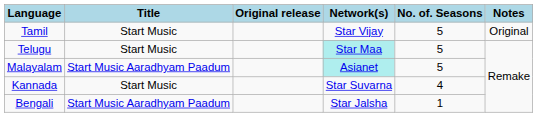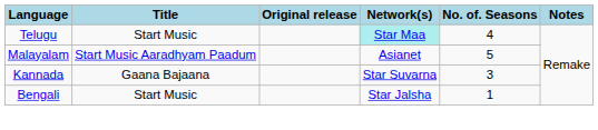 <table class="wikitable" style="text-align:center;">
 <tr>
 <th style="background:LightBlue;">Language</th>
 <th style="background:LightBlue;">Title</th>
 <th style="background:LightBlue;">Original release</th>
 <th style="background:LightBlue;">Network(s)</th>
 <th style="background:LightBlue;">No. of. Seasons</th>
 <th style="background:LightBlue;">Notes</th>
 </tr>
 <tr>
-<td><a href='#'>Tamil</a></td>
-<td>Start Music</td>
-<td></td>
-<td><a href='#'>Star Vijay</a></td>
-<td>5</td>
-<td>Original</td>
-</tr>
-<tr>
 <td><a href='#'>Telugu</a></td>
 <td>Start Music</td>
 <td></td>
 <td style="background: paleturquoise;"><a href='#'>Star Maa</a></td>
-<td>5</td>
+<td>4</td>
 <td rowspan="4">Remake</td>
 </tr>
 <tr>
 <td><a href='#'>Malayalam</a></td>
 <td><a href='#'>Start Music Aaradhyam Paadum</a></td>
 <td></td>
-<td style="background: paleturquoise;"><a href='#'>Asianet</a></td>
+<td><a href='#'>Asianet</a></td>
 <td>5</td>
 </tr>
 <tr>
 <td><a href='#'>Kannada</a></td>
-<td>Start Music</td>
+<td>Gaana Bajaana</td>
 <td></td>
 <td><a href='#'>Star Suvarna</a></td>
-<td>4</td>
+<td>3</td>
 </tr>
 <tr>
 <td><a href='#'>Bengali</a></td>
-<td><a href='#'>Start Music Aaradhyam Paadum</a></td>
+<td>Start Music</td>
 <td></td>
 <td><a href='#'>Star Jalsha</a></td>
 <td>1</td>
 </tr>
 </table>
